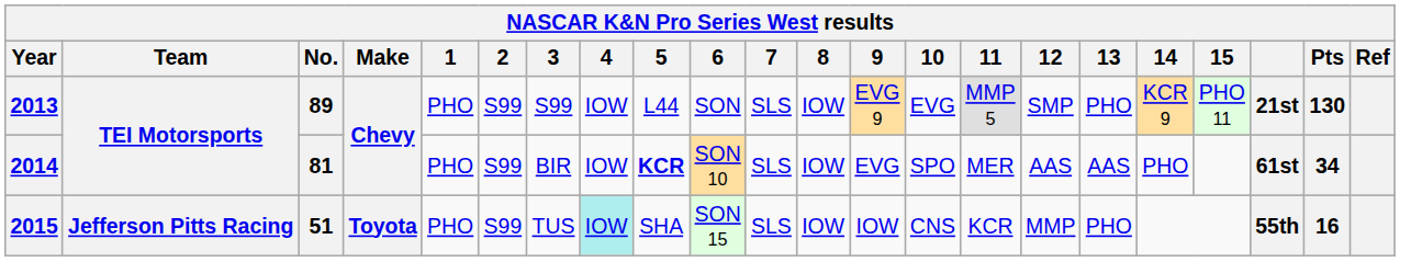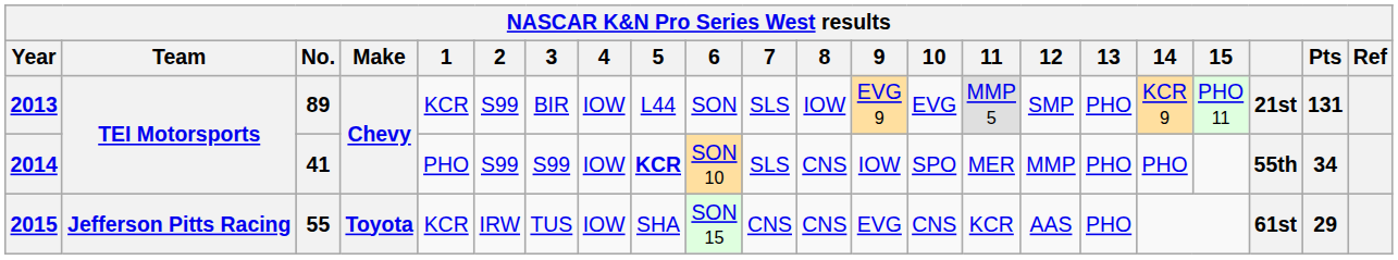 <table class="wikitable" style="text-align:center; font-size:75%">
 <tr>
 <th colspan=23><a href='#'>NASCAR K&N Pro Series West</a> results</th>
 </tr>
 <tr>
 <th>Year</th>
 <th>Team</th>
 <th>No.</th>
 <th>Make</th>
 <th>1</th>
 <th>2</th>
 <th>3</th>
 <th>4</th>
 <th>5</th>
 <th>6</th>
 <th>7</th>
 <th>8</th>
 <th>9</th>
 <th>10</th>
 <th>11</th>
 <th>12</th>
 <th>13</th>
 <th>14</th>
 <th>15</th>
 <th></th>
 <th>Pts</th>
 <th>Ref</th>
 </tr>
 <tr>
 <th><a href='#'>2013</a></th>
 <th rowspan=2><a href='#'>TEI Motorsports</a></th>
 <th>89</th>
 <th rowspan=2><a href='#'>Chevy</a></th>
-<td><a href='#'>PHO</a></td>
+<td><a href='#'>KCR</a></td>
 <td><a href='#'>S99</a></td>
-<td><a href='#'>S99</a></td>
+<td><a href='#'>BIR</a></td>
 <td><a href='#'>IOW</a></td>
 <td><a href='#'>L44</a></td>
 <td><a href='#'>SON</a></td>
 <td><a href='#'>SLS</a></td>
 <td><a href='#'>IOW</a></td>
 <td style="background:#FFDF9F;"><a href='#'>EVG</a><br><small>9</small></td>
 <td><a href='#'>EVG</a></td>
 <td style="background:#DFDFDF;"><a href='#'>MMP</a><br><small>5</small></td>
 <td><a href='#'>SMP</a></td>
 <td><a href='#'>PHO</a></td>
 <td style="background:#FFDF9F;"><a href='#'>KCR</a><br><small>9</small></td>
 <td style="background:#DFFFDF;"><a href='#'>PHO</a><br><small>11</small></td>
 <th>21st</th>
-<th>130</th>
+<th>131</th>
 <th></th>
 </tr>
 <tr>
 <th><a href='#'>2014</a></th>
-<th>81</th>
+<th>41</th>
 <td><a href='#'>PHO</a></td>
 <td><a href='#'>S99</a></td>
-<td><a href='#'>BIR</a></td>
+<td><a href='#'>S99</a></td>
 <td><a href='#'>IOW</a></td>
 <td><strong><a href='#'>KCR</a></strong></td>
 <td style="background:#FFDF9F;"><a href='#'>SON</a><br><small>10</small></td>
 <td><a href='#'>SLS</a></td>
+<td><a href='#'>CNS</a></td>
 <td><a href='#'>IOW</a></td>
-<td><a href='#'>EVG</a></td>
 <td><a href='#'>SPO</a></td>
 <td><a href='#'>MER</a></td>
-<td><a href='#'>AAS</a></td>
-<td><a href='#'>AAS</a></td>
+<td><a href='#'>MMP</a></td>
+<td><a href='#'>PHO</a></td>
 <td><a href='#'>PHO</a></td>
 <td></td>
-<th>61st</th>
+<th>55th</th>
 <th>34</th>
 <th></th>
 </tr>
 <tr>
 <th><a href='#'>2015</a></th>
 <th><a href='#'>Jefferson Pitts Racing</a></th>
-<th>51</th>
+<th>55</th>
 <th><a href='#'>Toyota</a></th>
-<td><a href='#'>PHO</a></td>
-<td><a href='#'>S99</a></td>
+<td><a href='#'>KCR</a></td>
+<td><a href='#'>IRW</a></td>
 <td><a href='#'>TUS</a></td>
-<td style="background: paleturquoise;"><a href='#'>IOW</a></td>
+<td><a href='#'>IOW</a></td>
 <td><a href='#'>SHA</a></td>
 <td style="background:#DFFFDF;"><a href='#'>SON</a><br><small>15</small></td>
-<td><a href='#'>SLS</a></td>
-<td><a href='#'>IOW</a></td>
-<td><a href='#'>IOW</a></td>
+<td><a href='#'>CNS</a></td>
+<td><a href='#'>CNS</a></td>
+<td><a href='#'>EVG</a></td>
 <td><a href='#'>CNS</a></td>
 <td><a href='#'>KCR</a></td>
-<td><a href='#'>MMP</a></td>
+<td><a href='#'>AAS</a></td>
 <td><a href='#'>PHO</a></td>
 <td colspan=2></td>
-<th>55th</th>
-<th>16</th>
+<th>61st</th>
+<th>29</th>
 <th></th>
 </tr>
 </table>
